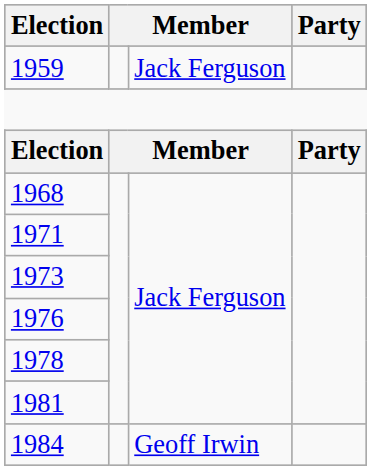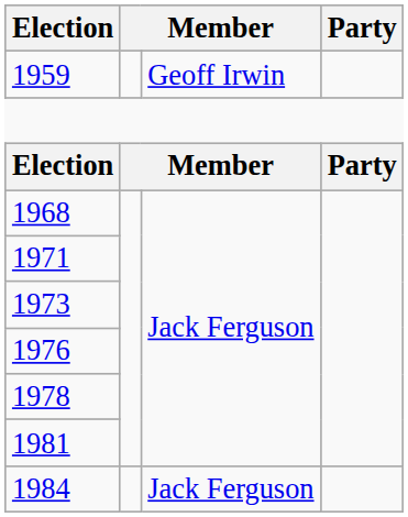 <table class="wikitable" style='border-style: none none none none;'>
 <tr>
 <th>Election</th>
 <th colspan="2">Member</th>
 <th>Party</th>
 </tr>
 <tr style="background: #f9f9f9">
 <td><a href='#'>1959</a></td>
 <td> </td>
-<td><a href='#'>Jack Ferguson</a></td>
+<td><a href='#'>Geoff Irwin</a></td>
 <td></td>
 </tr>
 <tr>
 <td colspan="4" style='border-style: none none none none;'> </td>
 </tr>
 <tr>
 <th>Election</th>
 <th colspan="2">Member</th>
 <th>Party</th>
 </tr>
 <tr style="background: #f9f9f9">
 <td><a href='#'>1968</a></td>
 <td rowspan="6" > </td>
 <td rowspan="6"><a href='#'>Jack Ferguson</a></td>
 <td rowspan="6"></td>
 </tr>
 <tr style="background: #f9f9f9">
 <td><a href='#'>1971</a></td>
 </tr>
 <tr style="background: #f9f9f9">
 <td><a href='#'>1973</a></td>
 </tr>
 <tr style="background: #f9f9f9">
 <td><a href='#'>1976</a></td>
 </tr>
 <tr style="background: #f9f9f9">
 <td><a href='#'>1978</a></td>
 </tr>
 <tr style="background: #f9f9f9">
 <td><a href='#'>1981</a></td>
 </tr>
 <tr style="background: #f9f9f9">
 <td><a href='#'>1984</a></td>
 <td> </td>
-<td><a href='#'>Geoff Irwin</a></td>
+<td><a href='#'>Jack Ferguson</a></td>
 <td></td>
 </tr>
 </table>
